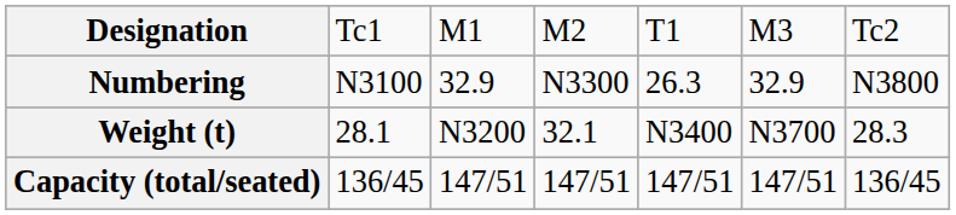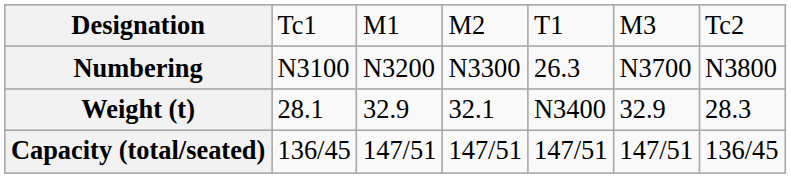 <table class="wikitable">
 <tr>
 <th>Designation</th>
 <td>Tc1</td>
 <td>M1</td>
 <td>M2</td>
 <td>T1</td>
 <td>M3</td>
 <td>Tc2</td>
 </tr>
 <tr>
 <th>Numbering</th>
 <td>N3100</td>
-<td>32.9</td>
+<td>N3200</td>
 <td>N3300</td>
 <td>26.3</td>
-<td>32.9</td>
+<td>N3700</td>
 <td>N3800</td>
 </tr>
 <tr>
 <th>Weight (t)</th>
 <td>28.1</td>
-<td>N3200</td>
+<td>32.9</td>
 <td>32.1</td>
 <td>N3400</td>
-<td>N3700</td>
+<td>32.9</td>
 <td>28.3</td>
 </tr>
 <tr>
 <th>Capacity (total/seated)</th>
 <td>136/45</td>
 <td>147/51</td>
 <td>147/51</td>
 <td>147/51</td>
 <td>147/51</td>
 <td>136/45</td>
 </tr>
 </table>
